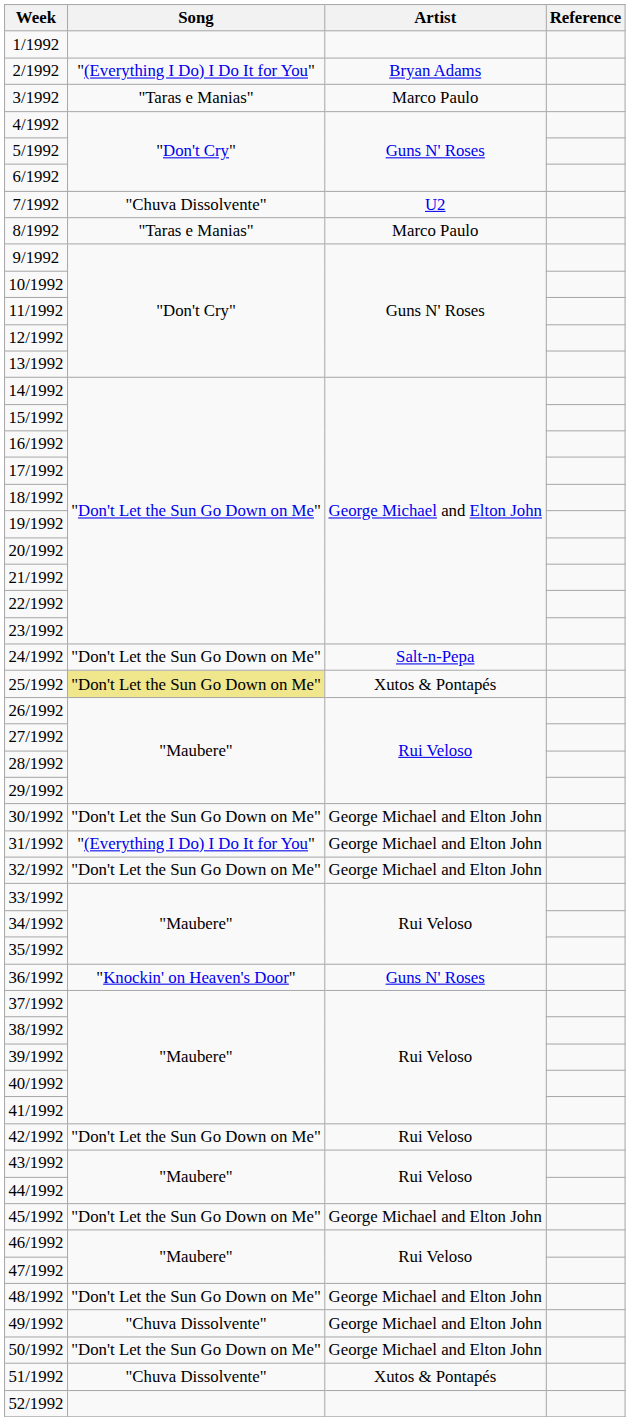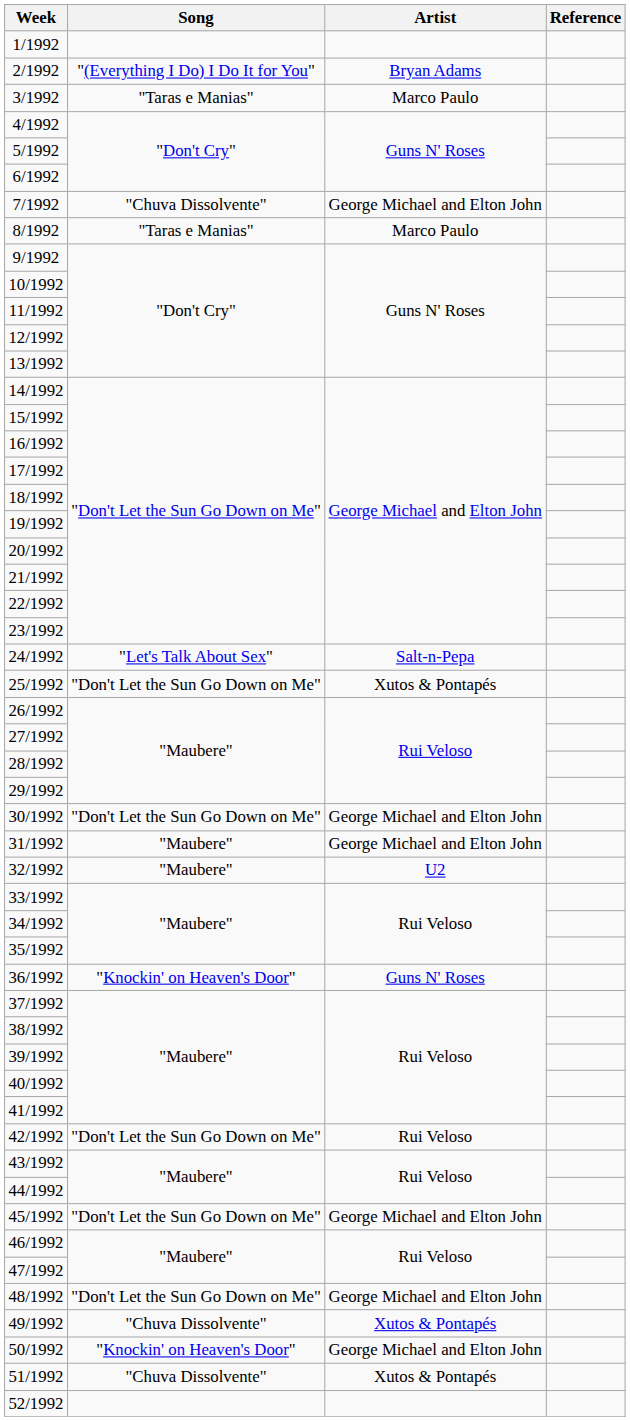 <table class="wikitable" style="text-align:center">
 <tr>
 <th>Week</th>
 <th>Song</th>
 <th>Artist</th>
 <th>Reference</th>
 </tr>
 <tr>
 <td>1/1992</td>
 <td></td>
 <td></td>
 <td></td>
 </tr>
 <tr>
 <td>2/1992</td>
 <td>"<a href='#'>(Everything I Do) I Do It for You</a>"</td>
 <td><a href='#'>Bryan Adams</a></td>
 <td></td>
 </tr>
 <tr>
 <td>3/1992</td>
 <td>"Taras e Manias"</td>
 <td>Marco Paulo</td>
 <td></td>
 </tr>
 <tr>
 <td>4/1992</td>
 <td rowspan="3">"<a href='#'>Don't Cry</a>"</td>
 <td rowspan="3"><a href='#'>Guns N' Roses</a></td>
 <td></td>
 </tr>
 <tr>
 <td>5/1992</td>
 <td></td>
 </tr>
 <tr>
 <td>6/1992</td>
 <td></td>
 </tr>
 <tr>
 <td>7/1992</td>
 <td>"Chuva Dissolvente"</td>
-<td><a href='#'>U2</a></td>
+<td>George Michael and Elton John</td>
 <td></td>
 </tr>
 <tr>
 <td>8/1992</td>
 <td>"Taras e Manias"</td>
 <td>Marco Paulo</td>
 <td></td>
 </tr>
 <tr>
 <td>9/1992</td>
 <td rowspan="5">"Don't Cry"</td>
 <td rowspan="5">Guns N' Roses</td>
 <td></td>
 </tr>
 <tr>
 <td>10/1992</td>
 <td></td>
 </tr>
 <tr>
 <td>11/1992</td>
 <td></td>
 </tr>
 <tr>
 <td>12/1992</td>
 <td></td>
 </tr>
 <tr>
 <td>13/1992</td>
 <td></td>
 </tr>
 <tr>
 <td>14/1992</td>
 <td rowspan="10">"<a href='#'>Don't Let the Sun Go Down on Me</a>"</td>
 <td rowspan="10"><a href='#'>George Michael</a> and <a href='#'>Elton John</a></td>
 <td></td>
 </tr>
 <tr>
 <td>15/1992</td>
 <td></td>
 </tr>
 <tr>
 <td>16/1992</td>
 <td></td>
 </tr>
 <tr>
 <td>17/1992</td>
 <td></td>
 </tr>
 <tr>
 <td>18/1992</td>
 <td></td>
 </tr>
 <tr>
 <td>19/1992</td>
 <td></td>
 </tr>
 <tr>
 <td>20/1992</td>
 <td></td>
 </tr>
 <tr>
 <td>21/1992</td>
 <td></td>
 </tr>
 <tr>
 <td>22/1992</td>
 <td></td>
 </tr>
 <tr>
 <td>23/1992</td>
 <td></td>
 </tr>
 <tr>
 <td>24/1992</td>
-<td>"Don't Let the Sun Go Down on Me"</td>
+<td>"<a href='#'>Let's Talk About Sex</a>"</td>
 <td><a href='#'>Salt-n-Pepa</a></td>
 <td></td>
 </tr>
 <tr>
 <td>25/1992</td>
-<td style="background: khaki;">"Don't Let the Sun Go Down on Me"</td>
+<td>"Don't Let the Sun Go Down on Me"</td>
 <td>Xutos & Pontapés</td>
 <td></td>
 </tr>
 <tr>
 <td>26/1992</td>
 <td rowspan="4">"Maubere"</td>
 <td rowspan="4"><a href='#'>Rui Veloso</a></td>
 <td></td>
 </tr>
 <tr>
 <td>27/1992</td>
 <td></td>
 </tr>
 <tr>
 <td>28/1992</td>
 <td></td>
 </tr>
 <tr>
 <td>29/1992</td>
 <td></td>
 </tr>
 <tr>
 <td>30/1992</td>
 <td>"Don't Let the Sun Go Down on Me"</td>
 <td>George Michael and Elton John</td>
 <td></td>
 </tr>
 <tr>
 <td>31/1992</td>
-<td>"<a href='#'>(Everything I Do) I Do It for You</a>"</td>
+<td>"Maubere"</td>
 <td>George Michael and Elton John</td>
 <td></td>
 </tr>
 <tr>
 <td>32/1992</td>
-<td>"Don't Let the Sun Go Down on Me"</td>
-<td>George Michael and Elton John</td>
+<td>"Maubere"</td>
+<td><a href='#'>U2</a></td>
 <td></td>
 </tr>
 <tr>
 <td>33/1992</td>
 <td rowspan="3">"Maubere"</td>
 <td rowspan="3">Rui Veloso</td>
 <td></td>
 </tr>
 <tr>
 <td>34/1992</td>
 <td></td>
 </tr>
 <tr>
 <td>35/1992</td>
 <td></td>
 </tr>
 <tr>
 <td>36/1992</td>
 <td>"<a href='#'>Knockin' on Heaven's Door</a>"</td>
 <td><a href='#'>Guns N' Roses</a></td>
 <td></td>
 </tr>
 <tr>
 <td>37/1992</td>
 <td rowspan="5">"Maubere"</td>
 <td rowspan="5">Rui Veloso</td>
 <td></td>
 </tr>
 <tr>
 <td>38/1992</td>
 <td></td>
 </tr>
 <tr>
 <td>39/1992</td>
 <td></td>
 </tr>
 <tr>
 <td>40/1992</td>
 <td></td>
 </tr>
 <tr>
 <td>41/1992</td>
 <td></td>
 </tr>
 <tr>
 <td>42/1992</td>
 <td>"Don't Let the Sun Go Down on Me"</td>
 <td>Rui Veloso</td>
 <td></td>
 </tr>
 <tr>
 <td>43/1992</td>
 <td rowspan="2">"Maubere"</td>
 <td rowspan="2">Rui Veloso</td>
 <td></td>
 </tr>
 <tr>
 <td>44/1992</td>
 <td></td>
 </tr>
 <tr>
 <td>45/1992</td>
 <td>"Don't Let the Sun Go Down on Me"</td>
 <td>George Michael and Elton John</td>
 <td></td>
 </tr>
 <tr>
 <td>46/1992</td>
 <td rowspan="2">"Maubere"</td>
 <td rowspan="2">Rui Veloso</td>
 <td></td>
 </tr>
 <tr>
 <td>47/1992</td>
 <td></td>
 </tr>
 <tr>
 <td>48/1992</td>
 <td>"Don't Let the Sun Go Down on Me"</td>
 <td>George Michael and Elton John</td>
 <td></td>
 </tr>
 <tr>
 <td>49/1992</td>
 <td>"Chuva Dissolvente"</td>
-<td>George Michael and Elton John</td>
+<td><a href='#'>Xutos & Pontapés</a></td>
 <td></td>
 </tr>
 <tr>
 <td>50/1992</td>
-<td>"Don't Let the Sun Go Down on Me"</td>
+<td>"<a href='#'>Knockin' on Heaven's Door</a>"</td>
 <td>George Michael and Elton John</td>
 <td></td>
 </tr>
 <tr>
 <td>51/1992</td>
 <td>"Chuva Dissolvente"</td>
 <td>Xutos & Pontapés</td>
 <td></td>
 </tr>
 <tr>
 <td>52/1992</td>
 <td></td>
 <td></td>
 <td></td>
 </tr>
 </table>
